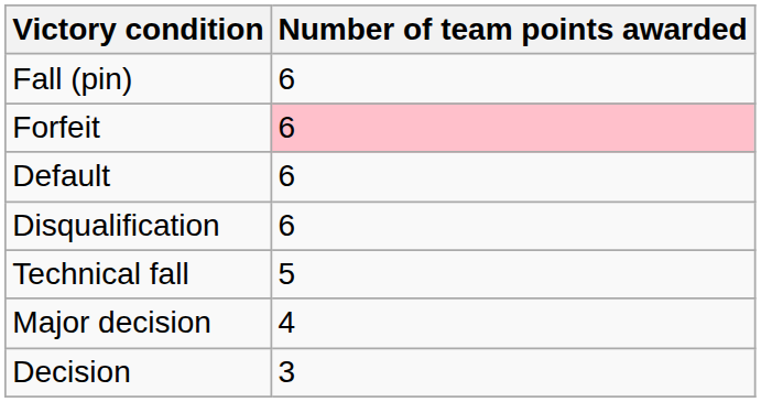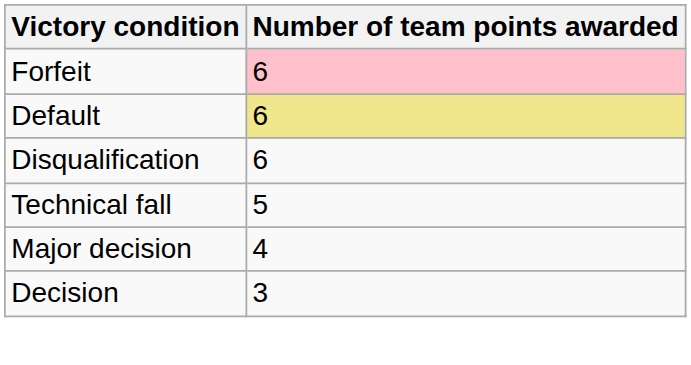 <table class="wikitable">
 <tr>
 <th>Victory condition</th>
 <th>Number of team points awarded</th>
-</tr>
-<tr>
-<td>Fall (pin)</td>
-<td>6</td>
 </tr>
 <tr>
 <td>Forfeit</td>
 <td style="background: pink;">6</td>
 </tr>
 <tr>
 <td>Default</td>
-<td>6</td>
+<td style="background: khaki;">6</td>
 </tr>
 <tr>
 <td>Disqualification</td>
 <td>6</td>
 </tr>
 <tr>
 <td>Technical fall</td>
 <td>5</td>
 </tr>
 <tr>
 <td>Major decision</td>
 <td>4</td>
 </tr>
 <tr>
 <td>Decision</td>
 <td>3</td>
 </tr>
 </table>
